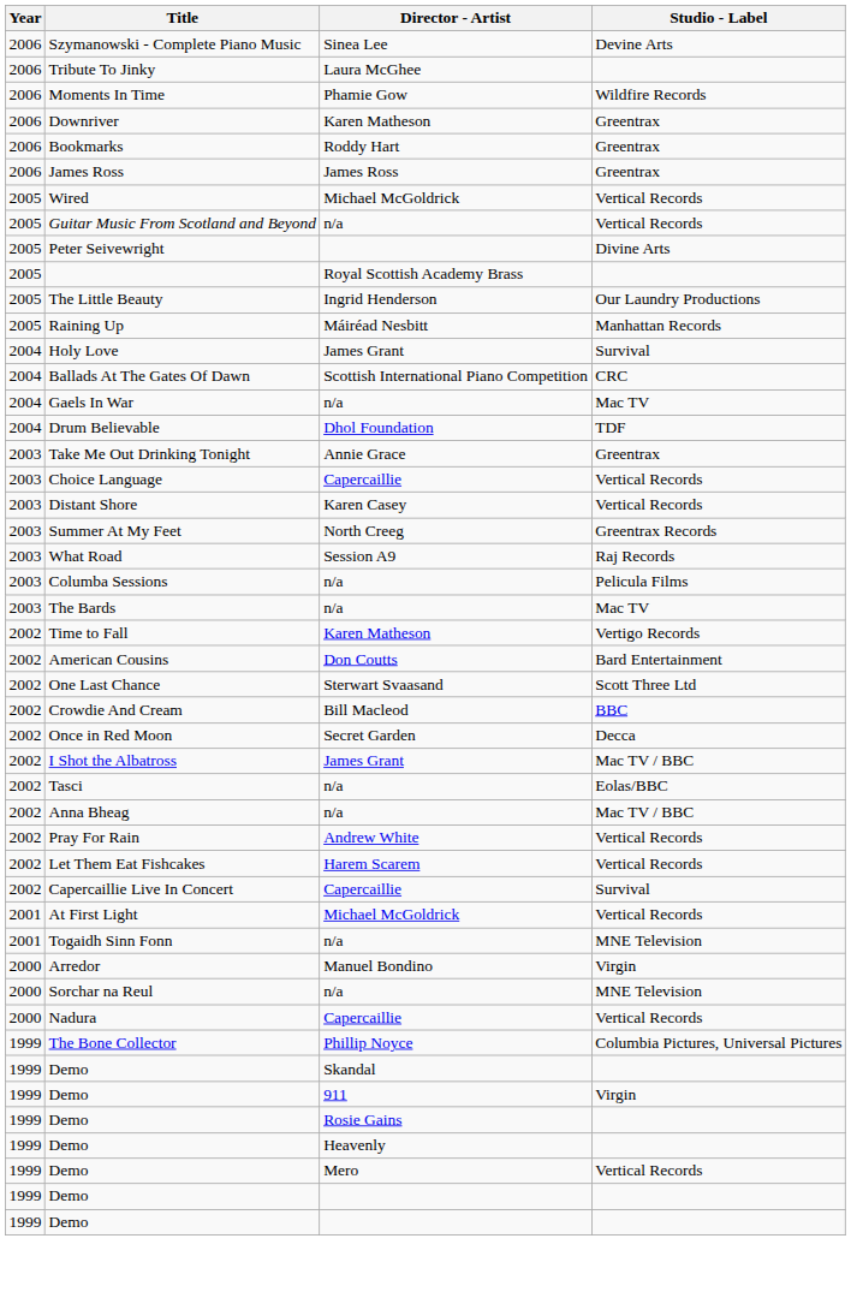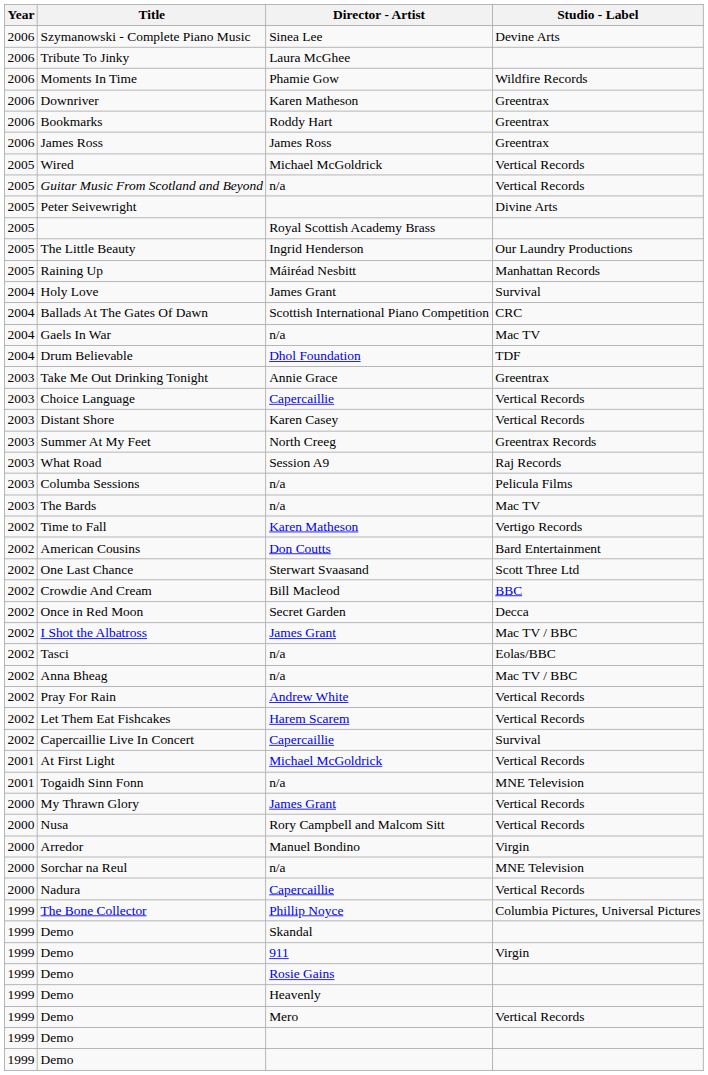 <table class="wikitable">
 <tr>
 <th>Year</th>
 <th>Title</th>
 <th>Director - Artist</th>
 <th>Studio - Label</th>
 </tr>
 <tr>
 <td>2006</td>
 <td>Szymanowski - Complete Piano Music</td>
 <td>Sinea Lee</td>
 <td>Devine Arts</td>
 </tr>
 <tr>
 <td>2006</td>
 <td>Tribute To Jinky</td>
 <td>Laura McGhee</td>
 <td></td>
 </tr>
 <tr>
 <td>2006</td>
 <td>Moments In Time</td>
 <td>Phamie Gow</td>
 <td>Wildfire Records</td>
 </tr>
 <tr>
 <td>2006</td>
 <td>Downriver</td>
 <td>Karen Matheson</td>
 <td>Greentrax</td>
 </tr>
 <tr>
 <td>2006</td>
 <td>Bookmarks</td>
 <td>Roddy Hart</td>
 <td>Greentrax</td>
 </tr>
 <tr>
 <td>2006</td>
 <td>James Ross</td>
 <td>James Ross</td>
 <td>Greentrax</td>
 </tr>
 <tr>
 <td>2005</td>
 <td>Wired</td>
 <td>Michael McGoldrick</td>
 <td>Vertical Records</td>
 </tr>
 <tr>
 <td>2005</td>
 <td><em>Guitar Music From Scotland and Beyond</em></td>
 <td>n/a</td>
 <td>Vertical Records</td>
 </tr>
 <tr>
 <td>2005</td>
 <td>Peter Seivewright</td>
 <td></td>
 <td>Divine Arts</td>
 </tr>
 <tr>
 <td>2005</td>
 <td></td>
 <td>Royal Scottish Academy Brass</td>
 <td></td>
 </tr>
 <tr>
 <td>2005</td>
 <td>The Little Beauty</td>
 <td>Ingrid Henderson</td>
 <td>Our Laundry Productions</td>
 </tr>
 <tr>
 <td>2005</td>
 <td>Raining Up</td>
 <td>Máiréad Nesbitt</td>
 <td>Manhattan Records</td>
 </tr>
 <tr>
 <td>2004</td>
 <td>Holy Love</td>
 <td>James Grant</td>
 <td>Survival</td>
 </tr>
 <tr>
 <td>2004</td>
 <td>Ballads At The Gates Of Dawn</td>
 <td>Scottish International Piano Competition</td>
 <td>CRC</td>
 </tr>
 <tr>
 <td>2004</td>
 <td>Gaels In War</td>
 <td>n/a</td>
 <td>Mac TV</td>
 </tr>
 <tr>
 <td>2004</td>
 <td>Drum Believable</td>
 <td><a href='#'>Dhol Foundation</a></td>
 <td>TDF</td>
 </tr>
 <tr>
 <td>2003</td>
 <td>Take Me Out Drinking Tonight</td>
 <td>Annie Grace</td>
 <td>Greentrax</td>
 </tr>
 <tr>
 <td>2003</td>
 <td>Choice Language</td>
 <td><a href='#'>Capercaillie</a></td>
 <td>Vertical Records</td>
 </tr>
 <tr>
 <td>2003</td>
 <td>Distant Shore</td>
 <td>Karen Casey</td>
 <td>Vertical Records</td>
 </tr>
 <tr>
 <td>2003</td>
 <td>Summer At My Feet</td>
 <td>North Creeg</td>
 <td>Greentrax Records</td>
 </tr>
 <tr>
 <td>2003</td>
 <td>What Road</td>
 <td>Session A9</td>
 <td>Raj Records</td>
 </tr>
 <tr>
 <td>2003</td>
 <td>Columba Sessions</td>
 <td>n/a</td>
 <td>Pelicula Films</td>
 </tr>
 <tr>
 <td>2003</td>
 <td>The Bards</td>
 <td>n/a</td>
 <td>Mac TV</td>
 </tr>
 <tr>
 <td>2002</td>
 <td>Time to Fall</td>
 <td><a href='#'>Karen Matheson</a></td>
 <td>Vertigo Records</td>
 </tr>
 <tr>
 <td>2002</td>
 <td>American Cousins</td>
 <td><a href='#'>Don Coutts</a></td>
 <td>Bard Entertainment</td>
 </tr>
 <tr>
 <td>2002</td>
 <td>One Last Chance</td>
 <td>Sterwart Svaasand</td>
 <td>Scott Three Ltd</td>
 </tr>
 <tr>
 <td>2002</td>
 <td>Crowdie And Cream</td>
 <td>Bill Macleod</td>
 <td><a href='#'>BBC</a></td>
 </tr>
 <tr>
 <td>2002</td>
 <td>Once in Red Moon</td>
 <td>Secret Garden</td>
 <td>Decca</td>
 </tr>
 <tr>
 <td>2002</td>
 <td><a href='#'>I Shot the Albatross</a></td>
 <td><a href='#'>James Grant</a></td>
 <td>Mac TV / BBC</td>
 </tr>
 <tr>
 <td>2002</td>
 <td>Tasci</td>
 <td>n/a</td>
 <td>Eolas/BBC</td>
 </tr>
 <tr>
 <td>2002</td>
 <td>Anna Bheag</td>
 <td>n/a</td>
 <td>Mac TV / BBC</td>
 </tr>
 <tr>
 <td>2002</td>
 <td>Pray For Rain</td>
 <td><a href='#'>Andrew White</a></td>
 <td>Vertical Records</td>
 </tr>
 <tr>
 <td>2002</td>
 <td>Let Them Eat Fishcakes</td>
 <td><a href='#'>Harem Scarem</a></td>
 <td>Vertical Records</td>
 </tr>
 <tr>
 <td>2002</td>
 <td>Capercaillie Live In Concert</td>
 <td><a href='#'>Capercaillie</a></td>
 <td>Survival</td>
 </tr>
 <tr>
 <td>2001</td>
 <td>At First Light</td>
 <td><a href='#'>Michael McGoldrick</a></td>
 <td>Vertical Records</td>
 </tr>
 <tr>
 <td>2001</td>
 <td>Togaidh Sinn Fonn</td>
 <td>n/a</td>
 <td>MNE Television</td>
 </tr>
 <tr>
 <td>2000</td>
+<td>My Thrawn Glory</td>
+<td><a href='#'>James Grant</a></td>
+<td>Vertical Records</td>
+</tr>
+<tr>
+<td>2000</td>
+<td>Nusa</td>
+<td>Rory Campbell and Malcom Sitt</td>
+<td>Vertical Records</td>
+</tr>
+<tr>
+<td>2000</td>
 <td>Arredor</td>
 <td>Manuel Bondino</td>
 <td>Virgin</td>
 </tr>
 <tr>
 <td>2000</td>
 <td>Sorchar na Reul</td>
 <td>n/a</td>
 <td>MNE Television</td>
 </tr>
 <tr>
 <td>2000</td>
 <td>Nadura</td>
 <td><a href='#'>Capercaillie</a></td>
 <td>Vertical Records</td>
 </tr>
 <tr>
 <td>1999</td>
 <td><a href='#'>The Bone Collector</a></td>
 <td><a href='#'>Phillip Noyce</a></td>
 <td>Columbia Pictures, Universal Pictures</td>
 </tr>
 <tr>
 <td>1999</td>
 <td>Demo</td>
 <td>Skandal</td>
 <td></td>
 </tr>
 <tr>
 <td>1999</td>
 <td>Demo</td>
 <td><a href='#'>911</a></td>
 <td>Virgin</td>
 </tr>
 <tr>
 <td>1999</td>
 <td>Demo</td>
 <td><a href='#'>Rosie Gains</a></td>
 <td></td>
 </tr>
 <tr>
 <td>1999</td>
 <td>Demo</td>
 <td>Heavenly</td>
 <td></td>
 </tr>
 <tr>
 <td>1999</td>
 <td>Demo</td>
 <td>Mero</td>
 <td>Vertical Records</td>
 </tr>
 <tr>
 <td>1999</td>
 <td>Demo</td>
 <td></td>
 <td></td>
 </tr>
 <tr>
 <td>1999</td>
 <td>Demo</td>
 <td></td>
 <td></td>
 </tr>
 </table>
